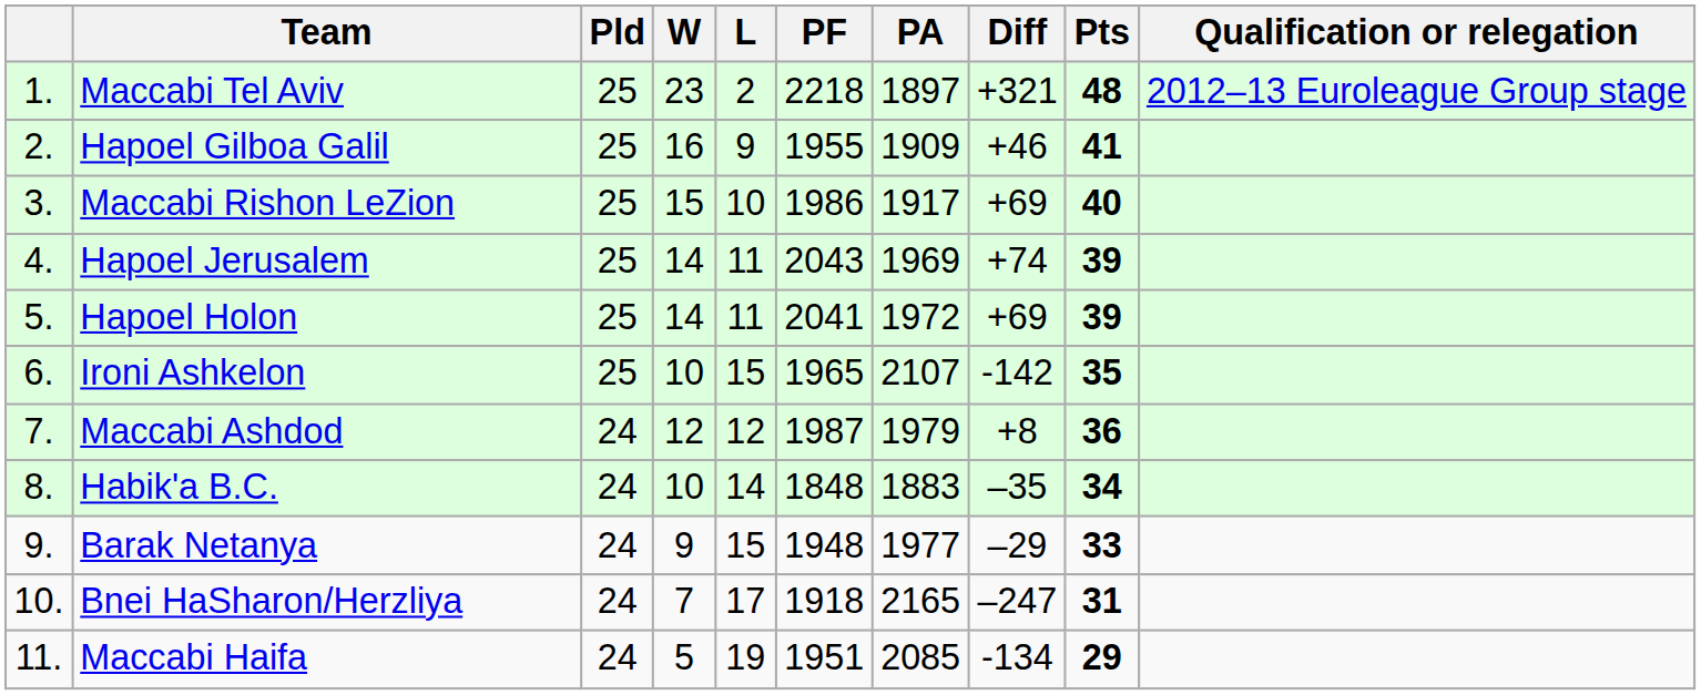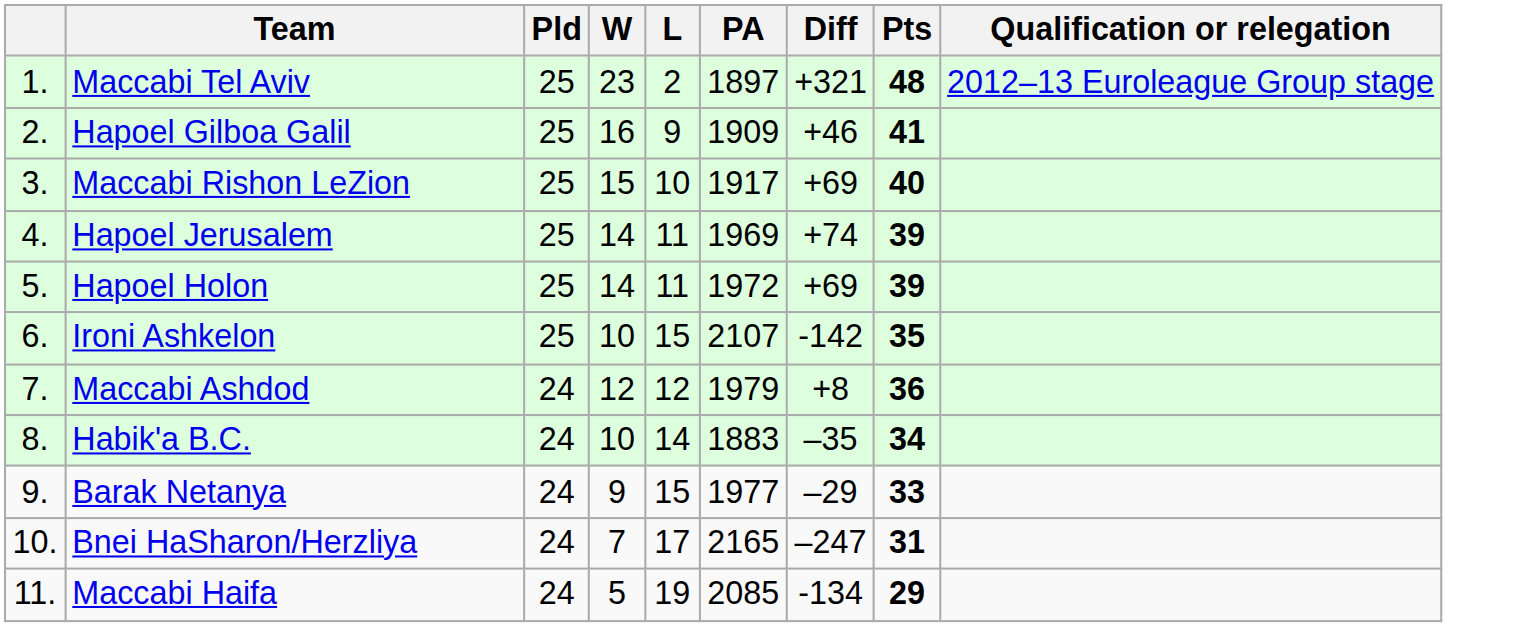 <table class="wikitable sortable" style="text-align:center">
 <tr>
 <th width=15></th>
 <th width=220>Team</th>
 <th width=20>Pld</th>
 <th width=20>W</th>
 <th width=20>L</th>
-<th width=20>PF</th>
 <th width=20>PA</th>
 <th width=30>Diff</th>
 <th width=20>Pts</th>
 <th>Qualification or relegation</th>
 </tr>
 <tr style="background:#dfd;">
 <td>1.</td>
 <td align=left><a href='#'>Maccabi Tel Aviv</a></td>
 <td>25</td>
 <td>23</td>
 <td>2</td>
-<td>2218</td>
 <td>1897</td>
 <td>+321</td>
 <td><strong>48</strong></td>
 <td><a href='#'>2012–13 Euroleague Group stage</a></td>
 </tr>
 <tr style="background:#dfd;">
 <td>2.</td>
 <td align=left><a href='#'>Hapoel Gilboa Galil</a></td>
 <td>25</td>
 <td>16</td>
 <td>9</td>
-<td>1955</td>
 <td>1909</td>
 <td>+46</td>
 <td><strong>41</strong></td>
 <td></td>
 </tr>
 <tr style="background:#dfd;">
 <td>3.</td>
 <td align=left><a href='#'>Maccabi Rishon LeZion</a></td>
 <td>25</td>
 <td>15</td>
 <td>10</td>
-<td>1986</td>
 <td>1917</td>
 <td>+69</td>
 <td><strong>40</strong></td>
 <td></td>
 </tr>
 <tr style="background:#dfd;">
 <td>4.</td>
 <td align=left><a href='#'>Hapoel Jerusalem</a></td>
 <td>25</td>
 <td>14</td>
 <td>11</td>
-<td>2043</td>
 <td>1969</td>
 <td>+74</td>
 <td><strong>39</strong></td>
 <td></td>
 </tr>
 <tr style="background:#dfd;">
 <td>5.</td>
 <td align=left><a href='#'>Hapoel Holon</a></td>
 <td>25</td>
 <td>14</td>
 <td>11</td>
-<td>2041</td>
 <td>1972</td>
 <td>+69</td>
 <td><strong>39</strong></td>
 <td></td>
 </tr>
 <tr style="background:#dfd;">
 <td>6.</td>
 <td align=left><a href='#'>Ironi Ashkelon</a></td>
 <td>25</td>
 <td>10</td>
 <td>15</td>
-<td>1965</td>
 <td>2107</td>
 <td>-142</td>
 <td><strong>35</strong></td>
 <td></td>
 </tr>
 <tr style="background:#dfd;">
 <td>7.</td>
 <td align=left><a href='#'>Maccabi Ashdod</a></td>
 <td>24</td>
 <td>12</td>
 <td>12</td>
-<td>1987</td>
 <td>1979</td>
 <td>+8</td>
 <td><strong>36</strong></td>
 <td></td>
 </tr>
 <tr style="background:#dfd;">
 <td>8.</td>
 <td align=left><a href='#'>Habik'a B.C.</a></td>
 <td>24</td>
 <td>10</td>
 <td>14</td>
-<td>1848</td>
 <td>1883</td>
 <td>–35</td>
 <td><strong>34</strong></td>
 <td></td>
 </tr>
 <tr>
 <td>9.</td>
 <td align=left><a href='#'>Barak Netanya</a></td>
 <td>24</td>
 <td>9</td>
 <td>15</td>
-<td>1948</td>
 <td>1977</td>
 <td>–29</td>
 <td><strong>33</strong></td>
 <td></td>
 </tr>
 <tr>
 <td>10.</td>
 <td align=left><a href='#'>Bnei HaSharon/Herzliya</a></td>
 <td>24</td>
 <td>7</td>
 <td>17</td>
-<td>1918</td>
 <td>2165</td>
 <td>–247</td>
 <td><strong>31</strong></td>
 <td></td>
 </tr>
 <tr>
 <td>11.</td>
 <td align=left><a href='#'>Maccabi Haifa</a></td>
 <td>24</td>
 <td>5</td>
 <td>19</td>
-<td>1951</td>
 <td>2085</td>
 <td>-134</td>
 <td><strong>29</strong></td>
 <td></td>
 </tr>
 </table>
